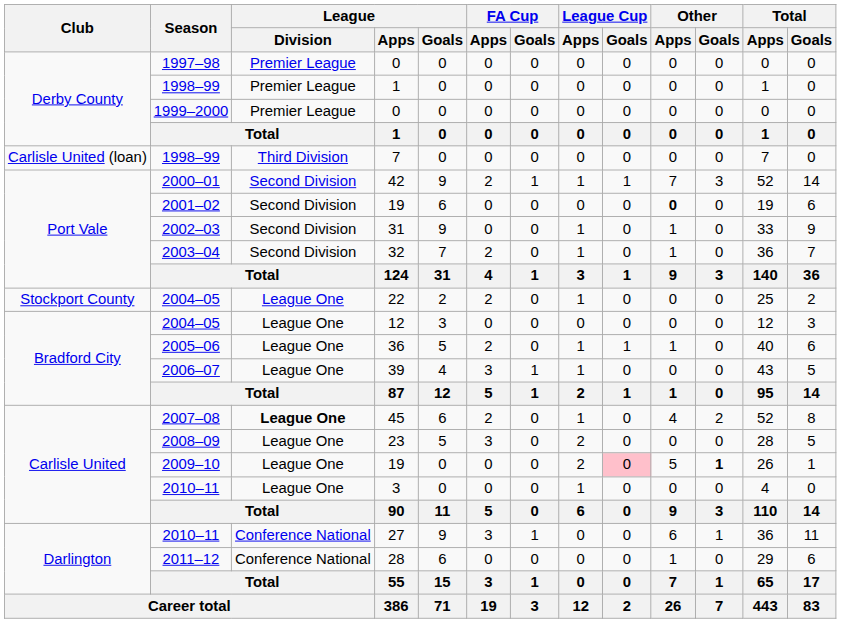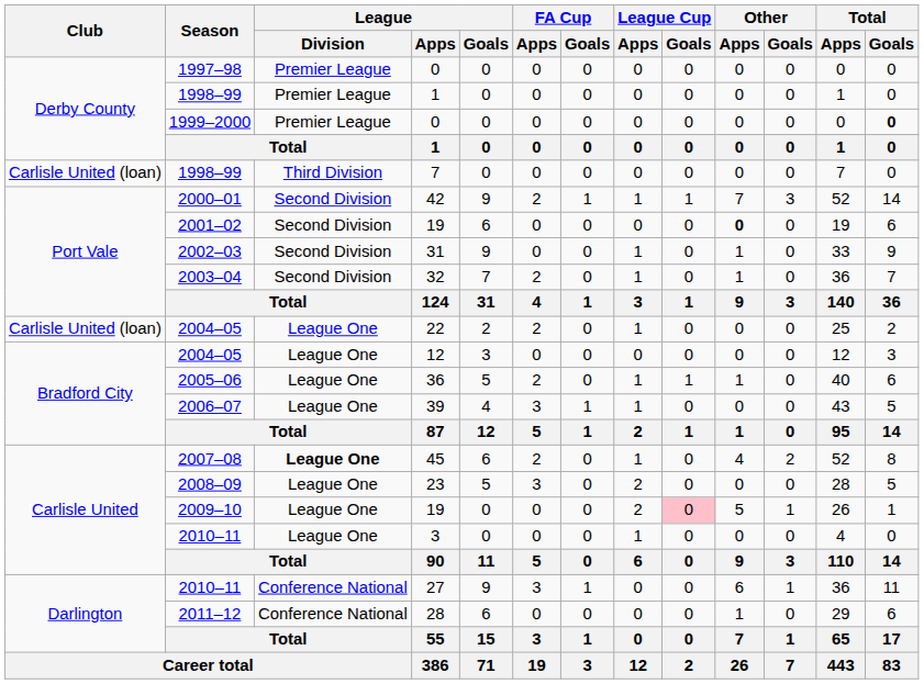 <table class="wikitable" style="text-align:center">
 <tr>
 <th rowspan="2">Club</th>
 <th rowspan="2">Season</th>
 <th colspan="3">League</th>
 <th colspan="2"><a href='#'>FA Cup</a></th>
 <th colspan="2"><a href='#'>League Cup</a></th>
 <th colspan="2">Other</th>
 <th colspan="2">Total</th>
 </tr>
 <tr>
 <th>Division</th>
 <th>Apps</th>
 <th>Goals</th>
 <th>Apps</th>
 <th>Goals</th>
 <th>Apps</th>
 <th>Goals</th>
 <th>Apps</th>
 <th>Goals</th>
 <th>Apps</th>
 <th>Goals</th>
 </tr>
 <tr>
 <td rowspan="4"><a href='#'>Derby County</a></td>
 <td><a href='#'>1997–98</a></td>
 <td><a href='#'>Premier League</a></td>
 <td>0</td>
 <td>0</td>
 <td>0</td>
 <td>0</td>
 <td>0</td>
 <td>0</td>
 <td>0</td>
 <td>0</td>
 <td>0</td>
 <td>0</td>
 </tr>
 <tr>
 <td><a href='#'>1998–99</a></td>
 <td>Premier League</td>
 <td>1</td>
 <td>0</td>
 <td>0</td>
 <td>0</td>
 <td>0</td>
 <td>0</td>
 <td>0</td>
 <td>0</td>
 <td>1</td>
 <td>0</td>
 </tr>
 <tr>
 <td><a href='#'>1999–2000</a></td>
 <td>Premier League</td>
 <td>0</td>
 <td>0</td>
 <td>0</td>
 <td>0</td>
 <td>0</td>
 <td>0</td>
 <td>0</td>
 <td>0</td>
 <td>0</td>
-<td>0</td>
+<td><strong>0</strong></td>
 </tr>
 <tr>
 <th colspan="2">Total</th>
 <th>1</th>
 <th>0</th>
 <th>0</th>
 <th>0</th>
 <th>0</th>
 <th>0</th>
 <th>0</th>
 <th>0</th>
 <th>1</th>
 <th>0</th>
 </tr>
 <tr>
 <td><a href='#'>Carlisle United</a> (loan)</td>
 <td><a href='#'>1998–99</a></td>
 <td><a href='#'>Third Division</a></td>
 <td>7</td>
 <td>0</td>
 <td>0</td>
 <td>0</td>
 <td>0</td>
 <td>0</td>
 <td>0</td>
 <td>0</td>
 <td>7</td>
 <td>0</td>
 </tr>
 <tr>
 <td rowspan="5"><a href='#'>Port Vale</a></td>
 <td><a href='#'>2000–01</a></td>
 <td><a href='#'>Second Division</a></td>
 <td>42</td>
 <td>9</td>
 <td>2</td>
 <td>1</td>
 <td>1</td>
 <td>1</td>
 <td>7</td>
 <td>3</td>
 <td>52</td>
 <td>14</td>
 </tr>
 <tr>
 <td><a href='#'>2001–02</a></td>
 <td>Second Division</td>
 <td>19</td>
 <td>6</td>
 <td>0</td>
 <td>0</td>
 <td>0</td>
 <td>0</td>
 <td><strong>0</strong></td>
 <td>0</td>
 <td>19</td>
 <td>6</td>
 </tr>
 <tr>
 <td><a href='#'>2002–03</a></td>
 <td>Second Division</td>
 <td>31</td>
 <td>9</td>
 <td>0</td>
 <td>0</td>
 <td>1</td>
 <td>0</td>
 <td>1</td>
 <td>0</td>
 <td>33</td>
 <td>9</td>
 </tr>
 <tr>
 <td><a href='#'>2003–04</a></td>
 <td>Second Division</td>
 <td>32</td>
 <td>7</td>
 <td>2</td>
 <td>0</td>
 <td>1</td>
 <td>0</td>
 <td>1</td>
 <td>0</td>
 <td>36</td>
 <td>7</td>
 </tr>
 <tr>
 <th colspan="2">Total</th>
 <th>124</th>
 <th>31</th>
 <th>4</th>
 <th>1</th>
 <th>3</th>
 <th>1</th>
 <th>9</th>
 <th>3</th>
 <th>140</th>
 <th>36</th>
 </tr>
 <tr>
-<td><a href='#'>Stockport County</a></td>
+<td><a href='#'>Carlisle United</a> (loan)</td>
 <td><a href='#'>2004–05</a></td>
 <td><a href='#'>League One</a></td>
 <td>22</td>
 <td>2</td>
 <td>2</td>
 <td>0</td>
 <td>1</td>
 <td>0</td>
 <td>0</td>
 <td>0</td>
 <td>25</td>
 <td>2</td>
 </tr>
 <tr>
 <td rowspan="4"><a href='#'>Bradford City</a></td>
 <td><a href='#'>2004–05</a></td>
 <td>League One</td>
 <td>12</td>
 <td>3</td>
 <td>0</td>
 <td>0</td>
 <td>0</td>
 <td>0</td>
 <td>0</td>
 <td>0</td>
 <td>12</td>
 <td>3</td>
 </tr>
 <tr>
 <td><a href='#'>2005–06</a></td>
 <td>League One</td>
 <td>36</td>
 <td>5</td>
 <td>2</td>
 <td>0</td>
 <td>1</td>
 <td>1</td>
 <td>1</td>
 <td>0</td>
 <td>40</td>
 <td>6</td>
 </tr>
 <tr>
 <td><a href='#'>2006–07</a></td>
 <td>League One</td>
 <td>39</td>
 <td>4</td>
 <td>3</td>
 <td>1</td>
 <td>1</td>
 <td>0</td>
 <td>0</td>
 <td>0</td>
 <td>43</td>
 <td>5</td>
 </tr>
 <tr>
 <th colspan="2">Total</th>
 <th>87</th>
 <th>12</th>
 <th>5</th>
 <th>1</th>
 <th>2</th>
 <th>1</th>
 <th>1</th>
 <th>0</th>
 <th>95</th>
 <th>14</th>
 </tr>
 <tr>
 <td rowspan="5"><a href='#'>Carlisle United</a></td>
 <td><a href='#'>2007–08</a></td>
 <td><strong>League One</strong></td>
 <td>45</td>
 <td>6</td>
 <td>2</td>
 <td>0</td>
 <td>1</td>
 <td>0</td>
 <td>4</td>
 <td>2</td>
 <td>52</td>
 <td>8</td>
 </tr>
 <tr>
 <td><a href='#'>2008–09</a></td>
 <td>League One</td>
 <td>23</td>
 <td>5</td>
 <td>3</td>
 <td>0</td>
 <td>2</td>
 <td>0</td>
 <td>0</td>
 <td>0</td>
 <td>28</td>
 <td>5</td>
 </tr>
 <tr>
 <td><a href='#'>2009–10</a></td>
 <td>League One</td>
 <td>19</td>
 <td>0</td>
 <td>0</td>
 <td>0</td>
 <td>2</td>
 <td style="background: pink;">0</td>
 <td>5</td>
-<td><strong>1</strong></td>
+<td>1</td>
 <td>26</td>
 <td>1</td>
 </tr>
 <tr>
 <td><a href='#'>2010–11</a></td>
 <td>League One</td>
 <td>3</td>
 <td>0</td>
 <td>0</td>
 <td>0</td>
 <td>1</td>
 <td>0</td>
 <td>0</td>
 <td>0</td>
 <td>4</td>
 <td>0</td>
 </tr>
 <tr>
 <th colspan="2">Total</th>
 <th>90</th>
 <th>11</th>
 <th>5</th>
 <th>0</th>
 <th>6</th>
 <th>0</th>
 <th>9</th>
 <th>3</th>
 <th>110</th>
 <th>14</th>
 </tr>
 <tr>
 <td rowspan="3"><a href='#'>Darlington</a></td>
 <td><a href='#'>2010–11</a></td>
 <td><a href='#'>Conference National</a></td>
 <td>27</td>
 <td>9</td>
 <td>3</td>
 <td>1</td>
 <td>0</td>
 <td>0</td>
 <td>6</td>
 <td>1</td>
 <td>36</td>
 <td>11</td>
 </tr>
 <tr>
 <td><a href='#'>2011–12</a></td>
 <td>Conference National</td>
 <td>28</td>
 <td>6</td>
 <td>0</td>
 <td>0</td>
 <td>0</td>
 <td>0</td>
 <td>1</td>
 <td>0</td>
 <td>29</td>
 <td>6</td>
 </tr>
 <tr>
 <th colspan="2">Total</th>
 <th>55</th>
 <th>15</th>
 <th>3</th>
 <th>1</th>
 <th>0</th>
 <th>0</th>
 <th>7</th>
 <th>1</th>
 <th>65</th>
 <th>17</th>
 </tr>
 <tr>
 <th colspan="3">Career total</th>
 <th>386</th>
 <th>71</th>
 <th>19</th>
 <th>3</th>
 <th>12</th>
 <th>2</th>
 <th>26</th>
 <th>7</th>
 <th>443</th>
 <th>83</th>
 </tr>
 </table>
